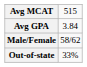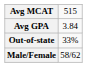 <table style="text-align:center; float: right; font-size:85%; margin-left: 2em;" align="center" class="wikitable">
 <tr>
 <th>Avg MCAT</th>
 <td>515</td>
 </tr>
 <tr>
 <th>Avg GPA</th>
 <td>3.84</td>
 </tr>
 <tr>
+<th>Out-of-state</th>
+<td>33%</td>
+</tr>
+<tr>
 <th>Male/Female</th>
 <td>58/62</td>
 </tr>
-<tr>
-<th>Out-of-state</th>
-<td>33%</td>
-</tr>
 </table>
